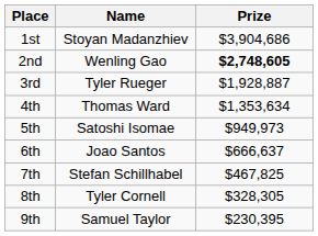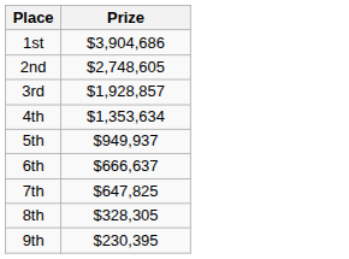 <table class="wikitable">
 <tr>
 <th width="50">Place</th>
-<th width="150">Name</th>
 <th width="125">Prize</th>
 </tr>
 <tr>
 <td align=center>1st</td>
-<td align=center>Stoyan Madanzhiev</td>
 <td align=center>$3,904,686</td>
 </tr>
 <tr>
 <td align=center>2nd</td>
-<td align=center>Wenling Gao</td>
-<td align=center><strong>$2,748,605</strong></td>
+<td align=center>$2,748,605</td>
 </tr>
 <tr>
 <td align=center>3rd</td>
-<td align=center>Tyler Rueger</td>
-<td align=center>$1,928,887</td>
+<td align=center>$1,928,857</td>
 </tr>
 <tr>
 <td align=center>4th</td>
-<td align=center>Thomas Ward</td>
 <td align=center>$1,353,634</td>
 </tr>
 <tr>
 <td align=center>5th</td>
-<td align=center>Satoshi Isomae</td>
-<td align=center>$949,973</td>
+<td align=center>$949,937</td>
 </tr>
 <tr>
 <td align=center>6th</td>
-<td align=center>Joao Santos</td>
 <td align=center>$666,637</td>
 </tr>
 <tr>
 <td align=center>7th</td>
-<td align=center>Stefan Schillhabel</td>
-<td align=center>$467,825</td>
+<td align=center>$647,825</td>
 </tr>
 <tr>
 <td align=center>8th</td>
-<td align=center>Tyler Cornell</td>
 <td align=center>$328,305</td>
 </tr>
 <tr>
 <td align=center>9th</td>
-<td align=center>Samuel Taylor</td>
 <td align=center>$230,395</td>
 </tr>
 </table>
